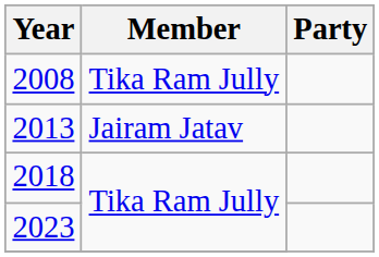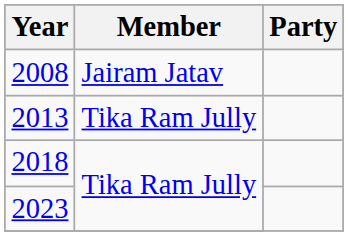 <table class="wikitable sortable">
 <tr>
 <th>Year</th>
 <th>Member</th>
 <th colspan=2>Party</th>
 </tr>
 <tr>
 <td><a href='#'>2008</a></td>
-<td><a href='#'>Tika Ram Jully</a></td>
+<td><a href='#'>Jairam Jatav</a></td>
 <td></td>
 </tr>
 <tr>
 <td><a href='#'>2013</a></td>
-<td><a href='#'>Jairam Jatav</a></td>
+<td><a href='#'>Tika Ram Jully</a></td>
 <td></td>
 </tr>
 <tr>
 <td><a href='#'>2018</a></td>
 <td rowspan=2><a href='#'>Tika Ram Jully</a></td>
 <td></td>
 </tr>
 <tr>
 <td><a href='#'>2023</a></td>
 </tr>
 <tr>
 </tr>
 </table>
